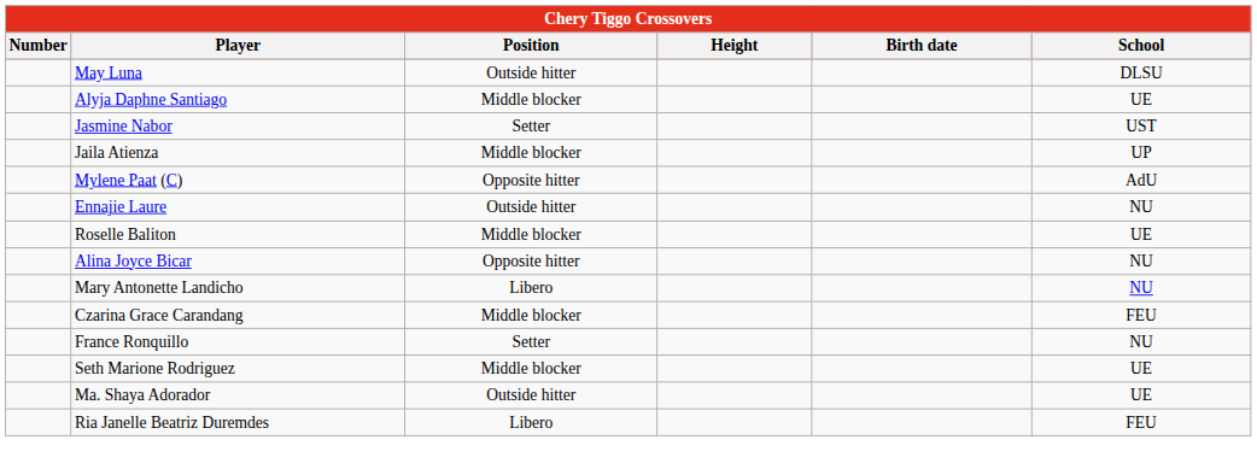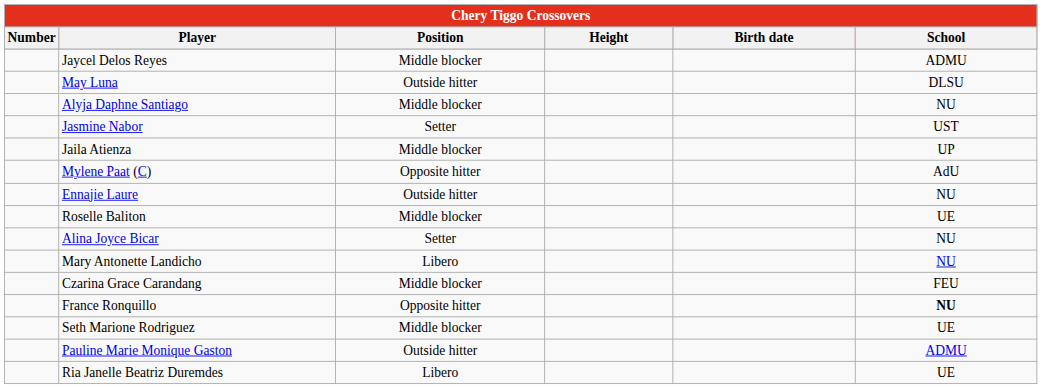 <table class="wikitable sortable" style="font-size:95%; text-align:left;">
 <tr>
 <th colspan="6" style= "background:#E42F1C; color:white; text-align: center"><strong>Chery Tiggo Crossovers</strong></th>
 </tr>
 <tr style="background:#E42F1C;">
 <th style= "align=center; width:2em;">Number</th>
 <th style= "align=center;width:20em;">Player</th>
 <th style= "align=center; width:15em;">Position</th>
 <th style= "align=center; width:9em;">Height</th>
 <th style= "align=center; width:13em;">Birth date</th>
 <th style= "align=center; width:13em;">School</th>
+</tr>
+<tr align=center>
+<td></td>
+<td align=left> Jaycel Delos Reyes</td>
+<td>Middle blocker</td>
+<td></td>
+<td></td>
+<td>ADMU</td>
 </tr>
 <tr align=center>
 <td></td>
 <td align=left> <a href='#'>May Luna</a></td>
 <td>Outside hitter</td>
 <td></td>
 <td align=right></td>
 <td>DLSU</td>
 </tr>
 <tr align=center>
 <td></td>
 <td align=left> <a href='#'>Alyja Daphne Santiago</a></td>
 <td>Middle blocker</td>
 <td></td>
 <td align=right></td>
-<td>UE</td>
+<td>NU</td>
 </tr>
 <tr align=center>
 <td></td>
 <td align=left> <a href='#'>Jasmine Nabor</a></td>
 <td>Setter</td>
 <td></td>
 <td align=right></td>
 <td>UST</td>
 </tr>
 <tr align=center>
 <td></td>
 <td align=left> Jaila Atienza</td>
 <td>Middle blocker</td>
 <td></td>
 <td></td>
 <td>UP</td>
 </tr>
 <tr align=center>
 <td></td>
 <td align=left> <a href='#'>Mylene Paat</a> (<a href='#'>C</a>)</td>
 <td>Opposite hitter</td>
 <td></td>
 <td align=right></td>
 <td>AdU</td>
 </tr>
 <tr align=center>
 <td></td>
 <td align=left> <a href='#'>Ennajie Laure</a></td>
 <td>Outside hitter</td>
 <td></td>
 <td align=right></td>
 <td>NU</td>
 </tr>
 <tr align=center>
 <td></td>
 <td align=left> Roselle Baliton</td>
 <td>Middle blocker</td>
 <td></td>
 <td align=right></td>
 <td>UE</td>
 </tr>
 <tr align=center>
 <td></td>
 <td align=left> <a href='#'>Alina Joyce Bicar</a></td>
-<td>Opposite hitter</td>
+<td>Setter</td>
 <td></td>
 <td align=right></td>
 <td>NU</td>
 </tr>
 <tr align=center>
 <td></td>
 <td align=left> Mary Antonette Landicho</td>
 <td>Libero</td>
 <td></td>
 <td></td>
 <td><a href='#'>NU</a></td>
 </tr>
 <tr align=center>
 <td></td>
 <td align=left> Czarina Grace Carandang</td>
 <td>Middle blocker</td>
 <td></td>
 <td align=right></td>
 <td>FEU</td>
 </tr>
 <tr align=center>
 <td></td>
 <td align=left> France Ronquillo</td>
-<td>Setter</td>
+<td>Opposite hitter</td>
 <td></td>
 <td></td>
-<td>NU</td>
+<td><strong>NU</strong></td>
 </tr>
 <tr align=center>
 <td></td>
 <td align=left> Seth Marione Rodriguez</td>
 <td>Middle blocker</td>
 <td></td>
 <td align=right></td>
 <td>UE</td>
 </tr>
 <tr align=center>
 <td></td>
-<td align=left> Ma. Shaya Adorador</td>
+<td align=left> <a href='#'>Pauline Marie Monique Gaston</a></td>
 <td>Outside hitter</td>
 <td></td>
 <td align=right></td>
-<td>UE</td>
+<td><a href='#'>ADMU</a></td>
 </tr>
 <tr align=center>
 <td></td>
 <td align=left> Ria Janelle Beatriz Duremdes</td>
 <td>Libero</td>
 <td></td>
 <td align=right></td>
-<td>FEU</td>
+<td>UE</td>
 </tr>
 </table>
